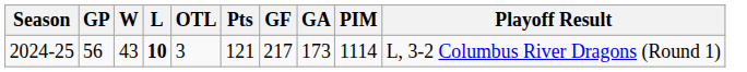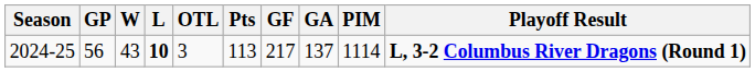 <table class="wikitable">
 <tr>
 <th>Season</th>
 <th>GP</th>
 <th>W</th>
 <th>L</th>
 <th>OTL</th>
 <th>Pts</th>
 <th>GF</th>
 <th>GA</th>
 <th>PIM</th>
 <th>Playoff Result</th>
 </tr>
 <tr>
 <td>2024-25</td>
 <td>56</td>
 <td>43</td>
 <td><strong>10</strong></td>
 <td>3</td>
-<td>121</td>
+<td>113</td>
 <td>217</td>
-<td>173</td>
+<td>137</td>
 <td>1114</td>
-<td>L, 3-2 <a href='#'>Columbus River Dragons</a> (Round 1)</td>
+<td><strong>L, 3-2 <a href='#'>Columbus River Dragons</a> (Round 1)</strong></td>
 </tr>
 </table>
